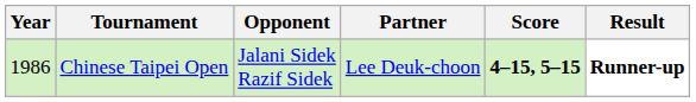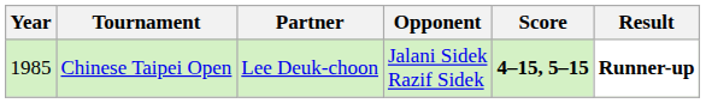 <table class="sortable wikitable" style="font-size: 90%;">
 <tr>
 <th>Year</th>
 <th>Tournament</th>
+<th>Partner</th>
 <th>Opponent</th>
-<th>Partner</th>
 <th>Score</th>
 <th>Result</th>
 </tr>
 <tr style="background:#D4F1C5">
-<td align="center">1986</td>
+<td align="center">1985</td>
 <td><a href='#'>Chinese Taipei Open</a></td>
+<td> <a href='#'>Lee Deuk-choon</a></td>
 <td> <a href='#'>Jalani Sidek</a><br> <a href='#'>Razif Sidek</a></td>
-<td> <a href='#'>Lee Deuk-choon</a></td>
 <td><strong>4–15, 5–15</strong></td>
 <td style="text-align:left; background:white"> <strong>Runner-up</strong></td>
 </tr>
 </table>
